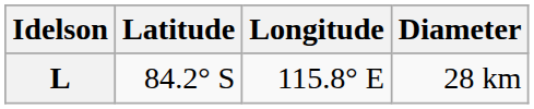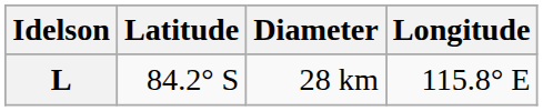 <table class="wikitable" style="text-align: right;">
 <tr>
 <th scope="col">Idelson</th>
 <th scope="col">Latitude</th>
+<th scope="col">Diameter</th>
 <th scope="col">Longitude</th>
-<th scope="col">Diameter</th>
 </tr>
 <tr>
 <th scope="row">L</th>
 <td>84.2° S</td>
+<td>28 km</td>
 <td>115.8° E</td>
-<td>28 km</td>
 </tr>
 </table>
